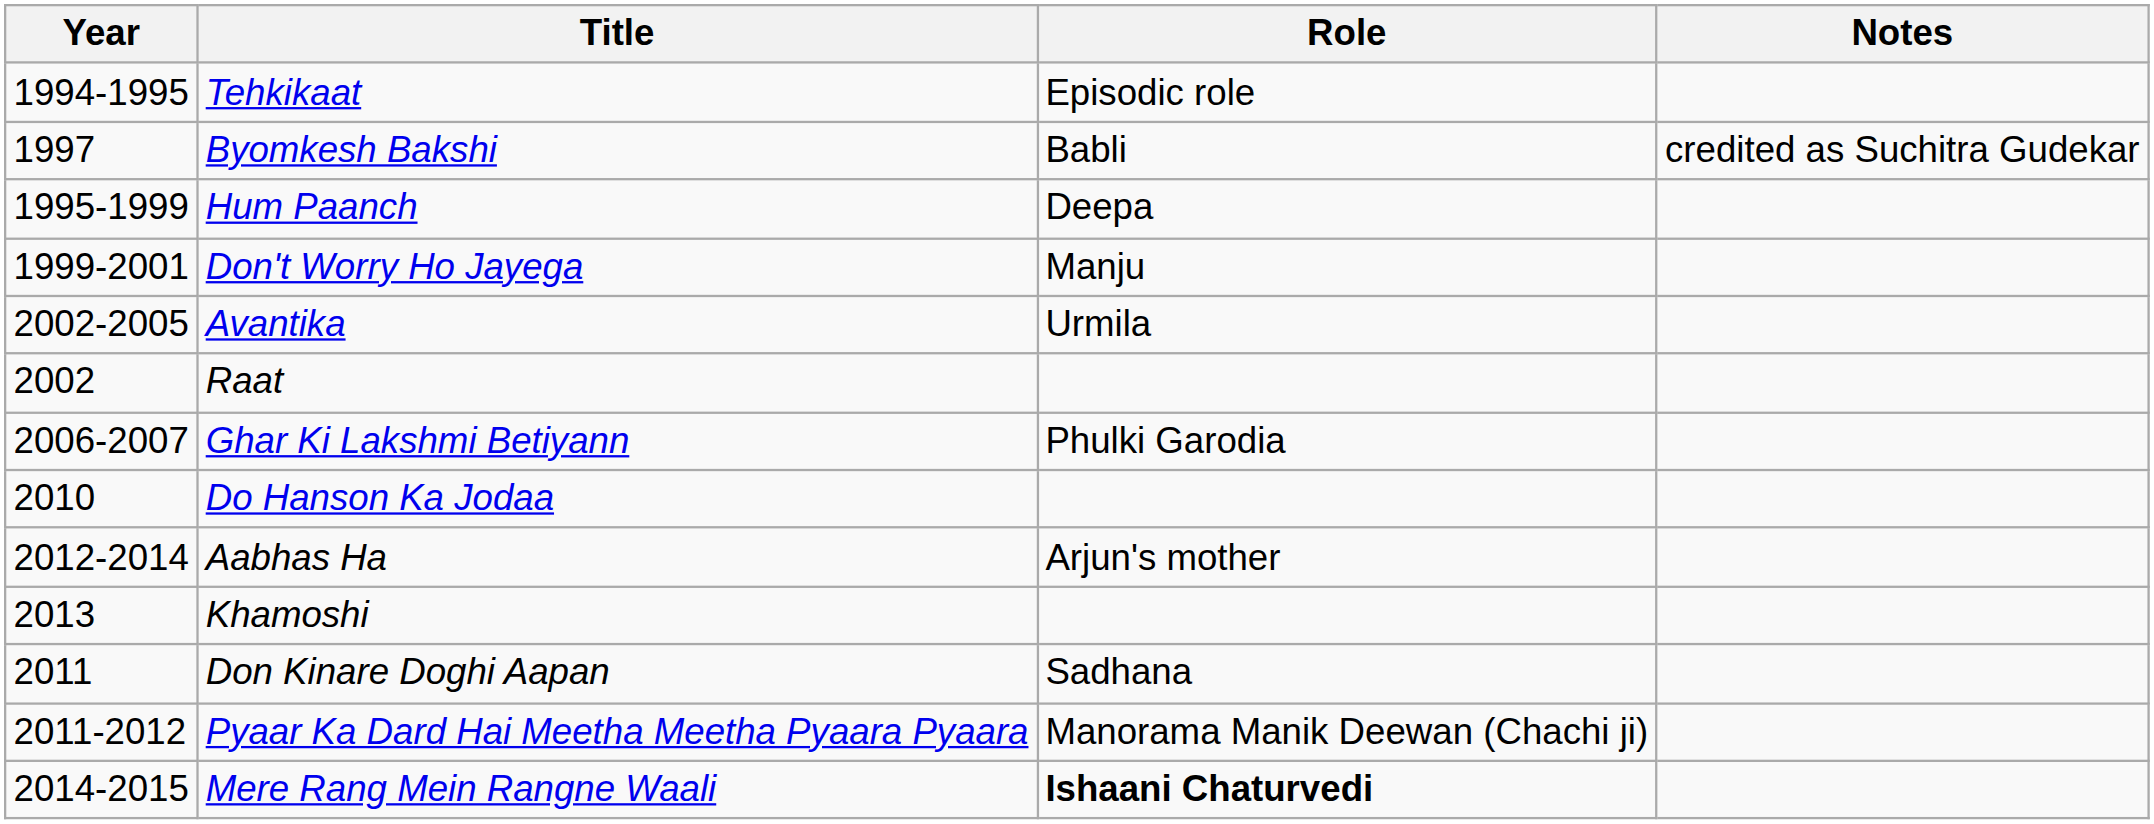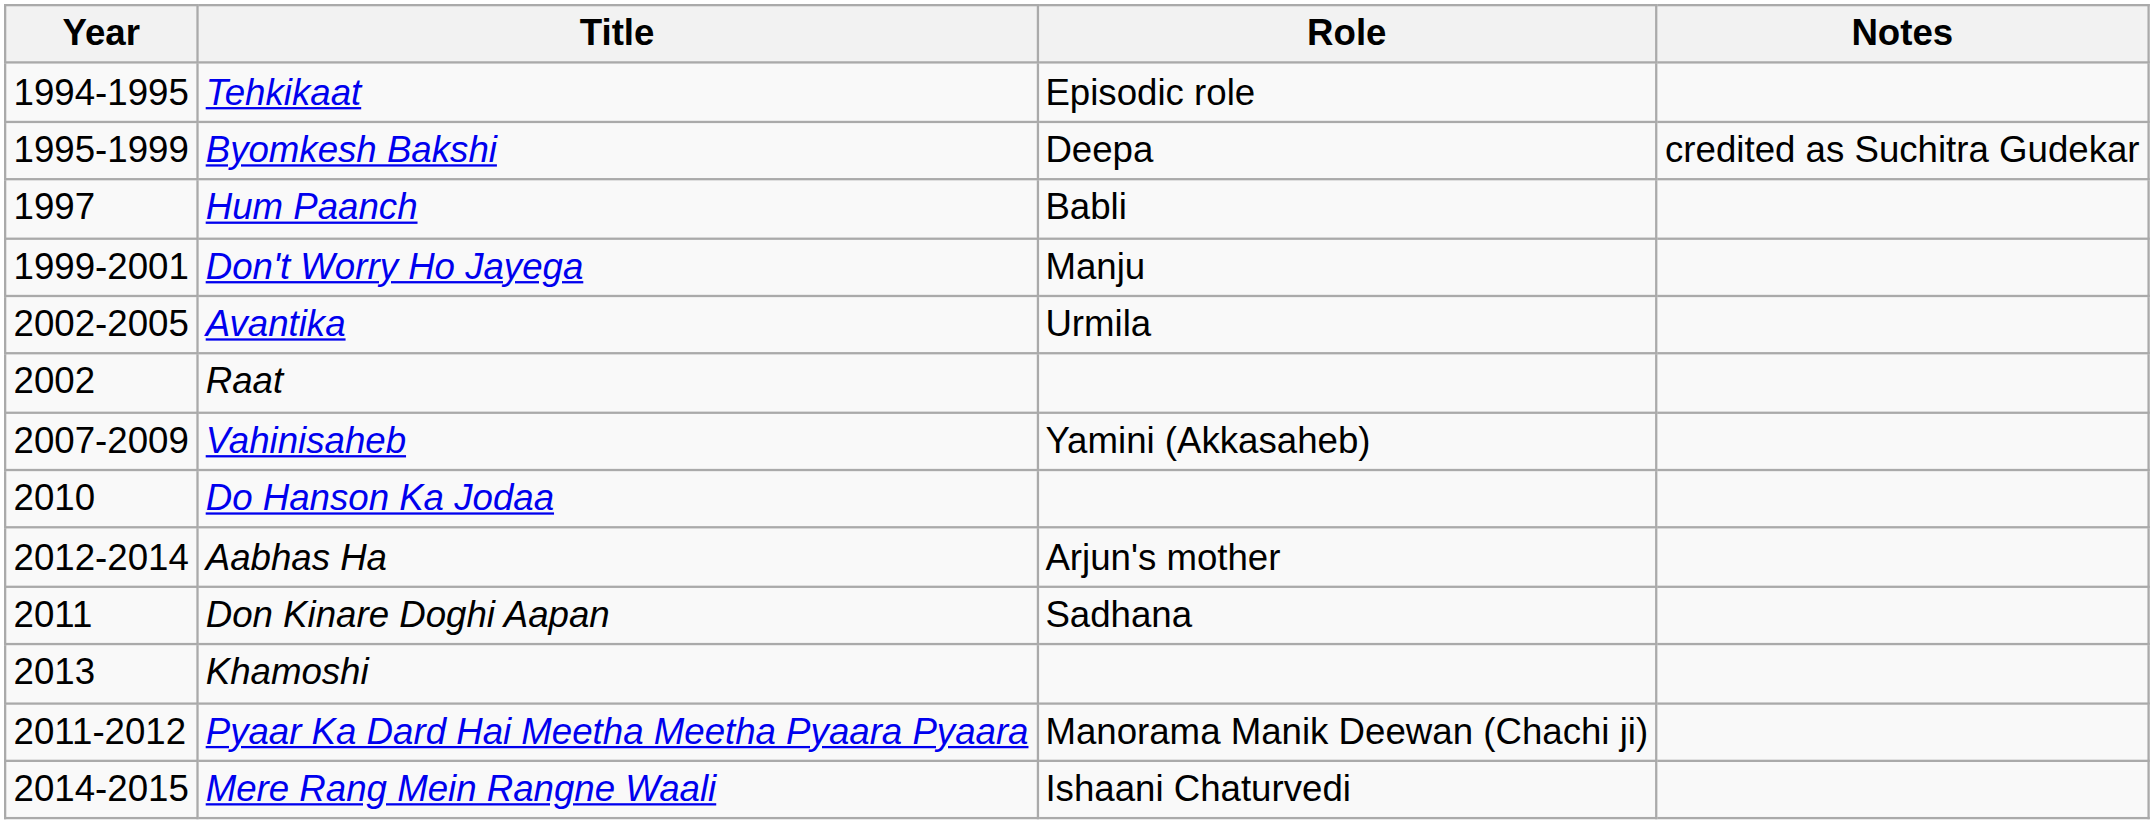 <table class="wikitable">
 <tr>
 <th>Year</th>
 <th>Title</th>
 <th>Role</th>
 <th>Notes</th>
 </tr>
 <tr>
 <td>1994-1995</td>
 <td><em><a href='#'>Tehkikaat</a></em></td>
 <td>Episodic role</td>
 <td></td>
 </tr>
 <tr>
-<td>1997</td>
+<td>1995-1999</td>
 <td><em><a href='#'>Byomkesh Bakshi</a></em></td>
-<td>Babli</td>
+<td>Deepa</td>
 <td>credited as Suchitra Gudekar</td>
 </tr>
 <tr>
-<td>1995-1999</td>
+<td>1997</td>
 <td><em><a href='#'>Hum Paanch</a></em></td>
-<td>Deepa</td>
+<td>Babli</td>
 <td></td>
 </tr>
 <tr>
 <td>1999-2001</td>
 <td><em><a href='#'>Don't Worry Ho Jayega</a></em></td>
 <td>Manju</td>
 <td></td>
 </tr>
 <tr>
 <td>2002-2005</td>
 <td><em><a href='#'>Avantika</a></em></td>
 <td>Urmila</td>
 <td></td>
 </tr>
 <tr>
 <td>2002</td>
 <td><em>Raat</em></td>
 <td></td>
 <td></td>
 </tr>
 <tr>
-<td>2006-2007</td>
-<td><em><a href='#'>Ghar Ki Lakshmi Betiyann</a></em></td>
-<td>Phulki Garodia</td>
+<td>2007-2009</td>
+<td><em><a href='#'>Vahinisaheb</a></em></td>
+<td>Yamini (Akkasaheb)</td>
 <td></td>
 </tr>
 <tr>
 <td>2010</td>
 <td><em><a href='#'>Do Hanson Ka Jodaa</a></em></td>
 <td></td>
 <td></td>
 </tr>
 <tr>
 <td>2012-2014</td>
 <td><em>Aabhas Ha</em></td>
 <td>Arjun's mother</td>
 <td></td>
 </tr>
 <tr>
+<td>2011</td>
+<td><em>Don Kinare Doghi Aapan</em></td>
+<td>Sadhana</td>
+<td></td>
+</tr>
+<tr>
 <td>2013</td>
 <td><em>Khamoshi</em></td>
 <td></td>
-<td></td>
-</tr>
-<tr>
-<td>2011</td>
-<td><em>Don Kinare Doghi Aapan</em></td>
-<td>Sadhana</td>
 <td></td>
 </tr>
 <tr>
 <td>2011-2012</td>
 <td><em><a href='#'>Pyaar Ka Dard Hai Meetha Meetha Pyaara Pyaara</a></em></td>
 <td>Manorama Manik Deewan (Chachi ji)</td>
 <td></td>
 </tr>
 <tr>
 <td>2014-2015</td>
 <td><em><a href='#'>Mere Rang Mein Rangne Waali</a></em></td>
-<td><strong>Ishaani Chaturvedi</strong></td>
+<td>Ishaani Chaturvedi</td>
 <td></td>
 </tr>
 </table>
